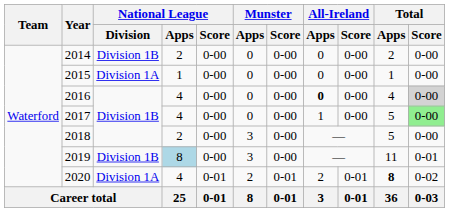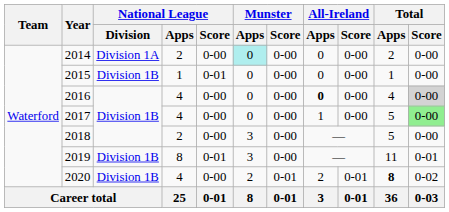 <table class="wikitable" style="text-align:center">
 <tr>
 <th rowspan="2">Team</th>
 <th rowspan="2">Year</th>
 <th colspan="3"><a href='#'>National League</a></th>
 <th colspan="2"><a href='#'>Munster</a></th>
 <th colspan="2"><a href='#'>All-Ireland</a></th>
 <th colspan="2">Total</th>
 </tr>
 <tr>
 <th>Division</th>
 <th>Apps</th>
 <th>Score</th>
 <th>Apps</th>
 <th>Score</th>
 <th>Apps</th>
 <th>Score</th>
 <th>Apps</th>
 <th>Score</th>
 </tr>
 <tr>
 <td rowspan="7"><a href='#'>Waterford</a></td>
 <td>2014</td>
-<td rowspan="1"><a href='#'>Division 1B</a></td>
+<td rowspan="1"><a href='#'>Division 1A</a></td>
 <td>2</td>
 <td>0-00</td>
-<td>0</td>
+<td style="background: paleturquoise;">0</td>
 <td>0-00</td>
 <td>0</td>
 <td>0-00</td>
 <td>2</td>
 <td>0-00</td>
 </tr>
 <tr>
 <td>2015</td>
-<td rowspan="1"><a href='#'>Division 1A</a></td>
+<td rowspan="1"><a href='#'>Division 1B</a></td>
 <td>1</td>
-<td>0-00</td>
+<td>0-01</td>
 <td>0</td>
 <td>0-00</td>
 <td>0</td>
 <td>0-00</td>
 <td>1</td>
 <td>0-00</td>
 </tr>
 <tr>
 <td>2016</td>
 <td rowspan="3"><a href='#'>Division 1B</a></td>
 <td>4</td>
 <td>0-00</td>
 <td>0</td>
 <td>0-00</td>
 <td><strong>0</strong></td>
 <td>0-00</td>
 <td>4</td>
 <td style="background: lightgrey;">0-00</td>
 </tr>
 <tr>
 <td>2017</td>
 <td>4</td>
 <td>0-00</td>
 <td>0</td>
 <td>0-00</td>
 <td>1</td>
 <td>0-00</td>
 <td>5</td>
 <td style="background: lightgreen;">0-00</td>
 </tr>
 <tr>
 <td>2018</td>
 <td>2</td>
 <td>0-00</td>
 <td>3</td>
 <td>0-00</td>
 <td colspan=2>—</td>
 <td>5</td>
 <td>0-00</td>
 </tr>
 <tr>
 <td>2019</td>
 <td rowspan="1"><a href='#'>Division 1B</a></td>
-<td style="background: lightblue;">8</td>
-<td>0-00</td>
+<td>8</td>
+<td>0-01</td>
 <td>3</td>
 <td>0-00</td>
 <td colspan=2>—</td>
 <td>11</td>
 <td>0-01</td>
 </tr>
 <tr>
 <td>2020</td>
-<td rowspan="1"><a href='#'>Division 1A</a></td>
+<td rowspan="1"><a href='#'>Division 1B</a></td>
 <td>4</td>
-<td>0-01</td>
+<td>0-00</td>
 <td>2</td>
 <td>0-01</td>
 <td>2</td>
 <td>0-01</td>
 <td><strong>8</strong></td>
 <td>0-02</td>
 </tr>
 <tr>
 <th colspan="3">Career total</th>
 <th>25</th>
 <th>0-01</th>
 <th>8</th>
 <th>0-01</th>
 <th>3</th>
 <th>0-01</th>
 <th>36</th>
 <th>0-03</th>
 </tr>
 </table>
